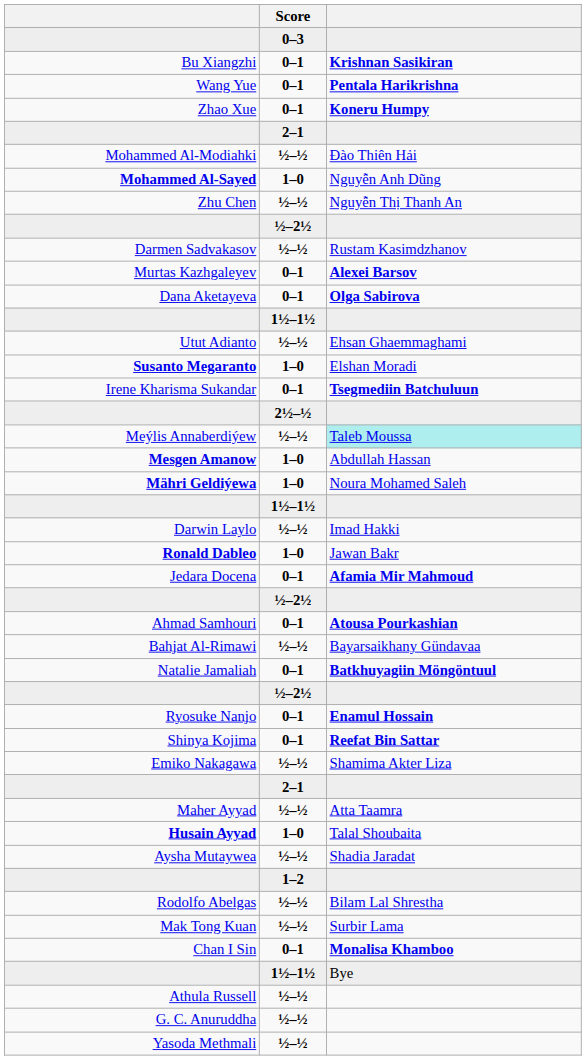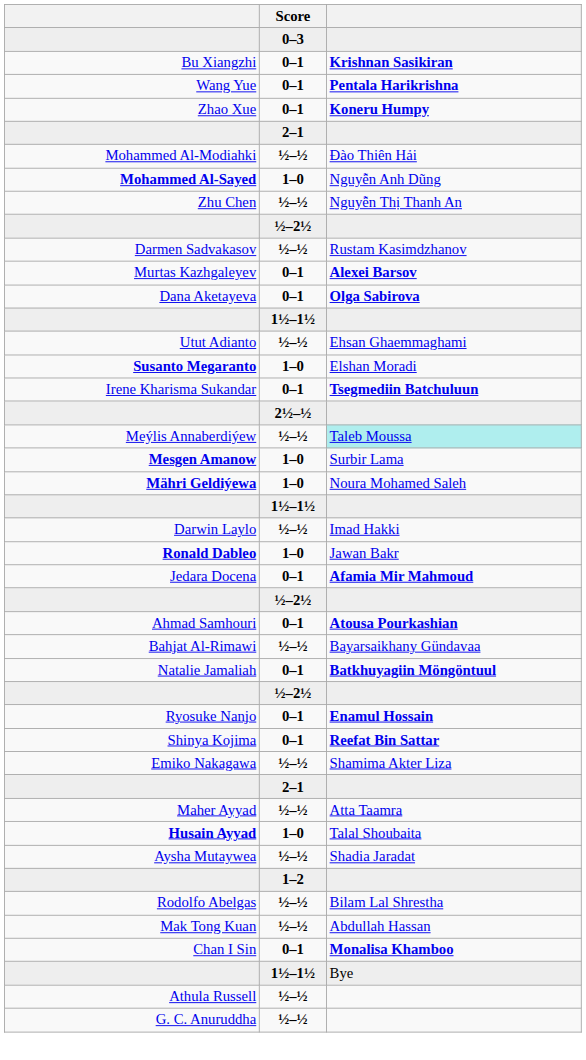 <table class="wikitable" style="text-align: center;">
 <tr>
 <th align="right" width="270"></th>
 <th width="65">Score</th>
 <th align="left" width="270"></th>
 </tr>
 <tr style="background:#eeeeee;">
 <td align=right></td>
 <td align=center><strong>0–3</strong></td>
 <td align=left><strong></strong></td>
 </tr>
 <tr>
 <td align=right><a href='#'>Bu Xiangzhi</a></td>
 <td align=center><strong>0–1</strong></td>
 <td align=left><strong><a href='#'>Krishnan Sasikiran</a></strong></td>
 </tr>
 <tr>
 <td align=right><a href='#'>Wang Yue</a></td>
 <td align=center><strong>0–1</strong></td>
 <td align=left><strong><a href='#'>Pentala Harikrishna</a></strong></td>
 </tr>
 <tr>
 <td align=right><a href='#'>Zhao Xue</a></td>
 <td align=center><strong>0–1</strong></td>
 <td align=left><strong><a href='#'>Koneru Humpy</a></strong></td>
 </tr>
 <tr style="background:#eeeeee;">
 <td align=right><strong></strong></td>
 <td align=center><strong>2–1</strong></td>
 <td align=left></td>
 </tr>
 <tr>
 <td align=right><a href='#'>Mohammed Al-Modiahki</a></td>
 <td align=center><strong>½–½</strong></td>
 <td align=left><a href='#'>Đào Thiên Hải</a></td>
 </tr>
 <tr>
 <td align=right><strong><a href='#'>Mohammed Al-Sayed</a></strong></td>
 <td align=center><strong>1–0</strong></td>
 <td align=left><a href='#'>Nguyễn Anh Dũng</a></td>
 </tr>
 <tr>
 <td align=right><a href='#'>Zhu Chen</a></td>
 <td align=center><strong>½–½</strong></td>
 <td align=left><a href='#'>Nguyễn Thị Thanh An</a></td>
 </tr>
 <tr style="background:#eeeeee;">
 <td align=right></td>
 <td align=center><strong>½–2½</strong></td>
 <td align=left><strong></strong></td>
 </tr>
 <tr>
 <td align=right><a href='#'>Darmen Sadvakasov</a></td>
 <td align=center><strong>½–½</strong></td>
 <td align=left><a href='#'>Rustam Kasimdzhanov</a></td>
 </tr>
 <tr>
 <td align=right><a href='#'>Murtas Kazhgaleyev</a></td>
 <td align=center><strong>0–1</strong></td>
 <td align=left><strong><a href='#'>Alexei Barsov</a></strong></td>
 </tr>
 <tr>
 <td align=right><a href='#'>Dana Aketayeva</a></td>
 <td align=center><strong>0–1</strong></td>
 <td align=left><strong><a href='#'>Olga Sabirova</a></strong></td>
 </tr>
 <tr style="background:#eeeeee;">
 <td align=right></td>
 <td align=center><strong>1½–1½</strong></td>
 <td align=left></td>
 </tr>
 <tr>
 <td align=right><a href='#'>Utut Adianto</a></td>
 <td align=center><strong>½–½</strong></td>
 <td align=left><a href='#'>Ehsan Ghaemmaghami</a></td>
 </tr>
 <tr>
 <td align=right><strong><a href='#'>Susanto Megaranto</a></strong></td>
 <td align=center><strong>1–0</strong></td>
 <td align=left><a href='#'>Elshan Moradi</a></td>
 </tr>
 <tr>
 <td align=right><a href='#'>Irene Kharisma Sukandar</a></td>
 <td align=center><strong>0–1</strong></td>
 <td align=left><strong><a href='#'>Tsegmediin Batchuluun</a></strong></td>
 </tr>
 <tr style="background:#eeeeee;">
 <td align=right><strong></strong></td>
 <td align=center><strong>2½–½</strong></td>
 <td align=left></td>
 </tr>
 <tr>
 <td align=right><a href='#'>Meýlis Annaberdiýew</a></td>
 <td align=center><strong>½–½</strong></td>
 <td align=left style="background: paleturquoise;"><a href='#'>Taleb Moussa</a></td>
 </tr>
 <tr>
 <td align=right><strong><a href='#'>Mesgen Amanow</a></strong></td>
 <td align=center><strong>1–0</strong></td>
-<td align=left><a href='#'>Abdullah Hassan</a></td>
+<td align=left><a href='#'>Surbir Lama</a></td>
 </tr>
 <tr>
 <td align=right><strong><a href='#'>Mähri Geldiýewa</a></strong></td>
 <td align=center><strong>1–0</strong></td>
 <td align=left><a href='#'>Noura Mohamed Saleh</a></td>
 </tr>
 <tr style="background:#eeeeee;">
 <td align=right></td>
 <td align=center><strong>1½–1½</strong></td>
 <td align=left></td>
 </tr>
 <tr>
 <td align=right><a href='#'>Darwin Laylo</a></td>
 <td align=center><strong>½–½</strong></td>
 <td align=left><a href='#'>Imad Hakki</a></td>
 </tr>
 <tr>
 <td align=right><strong><a href='#'>Ronald Dableo</a></strong></td>
 <td align=center><strong>1–0</strong></td>
 <td align=left><a href='#'>Jawan Bakr</a></td>
 </tr>
 <tr>
 <td align=right><a href='#'>Jedara Docena</a></td>
 <td align=center><strong>0–1</strong></td>
 <td align=left><strong><a href='#'>Afamia Mir Mahmoud</a></strong></td>
 </tr>
 <tr style="background:#eeeeee;">
 <td align=right></td>
 <td align=center><strong>½–2½</strong></td>
 <td align=left><strong></strong></td>
 </tr>
 <tr>
 <td align=right><a href='#'>Ahmad Samhouri</a></td>
 <td align=center><strong>0–1</strong></td>
 <td align=left><strong><a href='#'>Atousa Pourkashian</a></strong></td>
 </tr>
 <tr>
 <td align=right><a href='#'>Bahjat Al-Rimawi</a></td>
 <td align=center><strong>½–½</strong></td>
 <td align=left><a href='#'>Bayarsaikhany Gündavaa</a></td>
 </tr>
 <tr>
 <td align=right><a href='#'>Natalie Jamaliah</a></td>
 <td align=center><strong>0–1</strong></td>
 <td align=left><strong><a href='#'>Batkhuyagiin Möngöntuul</a></strong></td>
 </tr>
 <tr style="background:#eeeeee;">
 <td align=right></td>
 <td align=center><strong>½–2½</strong></td>
 <td align=left><strong></strong></td>
 </tr>
 <tr>
 <td align=right><a href='#'>Ryosuke Nanjo</a></td>
 <td align=center><strong>0–1</strong></td>
 <td align=left><strong><a href='#'>Enamul Hossain</a></strong></td>
 </tr>
 <tr>
 <td align=right><a href='#'>Shinya Kojima</a></td>
 <td align=center><strong>0–1</strong></td>
 <td align=left><strong><a href='#'>Reefat Bin Sattar</a></strong></td>
 </tr>
 <tr>
 <td align=right><a href='#'>Emiko Nakagawa</a></td>
 <td align=center><strong>½–½</strong></td>
 <td align=left><a href='#'>Shamima Akter Liza</a></td>
 </tr>
 <tr style="background:#eeeeee;">
 <td align=right><strong></strong></td>
 <td align=center><strong>2–1</strong></td>
 <td align=left></td>
 </tr>
 <tr>
 <td align=right><a href='#'>Maher Ayyad</a></td>
 <td align=center><strong>½–½</strong></td>
 <td align=left><a href='#'>Atta Taamra</a></td>
 </tr>
 <tr>
 <td align=right><strong><a href='#'>Husain Ayyad</a></strong></td>
 <td align=center><strong>1–0</strong></td>
 <td align=left><a href='#'>Talal Shoubaita</a></td>
 </tr>
 <tr>
 <td align=right><a href='#'>Aysha Mutaywea</a></td>
 <td align=center><strong>½–½</strong></td>
 <td align=left><a href='#'>Shadia Jaradat</a></td>
 </tr>
 <tr style="background:#eeeeee;">
 <td align=right></td>
 <td align=center><strong>1–2</strong></td>
 <td align=left><strong></strong></td>
 </tr>
 <tr>
 <td align=right><a href='#'>Rodolfo Abelgas</a></td>
 <td align=center><strong>½–½</strong></td>
 <td align=left><a href='#'>Bilam Lal Shrestha</a></td>
 </tr>
 <tr>
 <td align=right><a href='#'>Mak Tong Kuan</a></td>
 <td align=center><strong>½–½</strong></td>
-<td align=left><a href='#'>Surbir Lama</a></td>
+<td align=left><a href='#'>Abdullah Hassan</a></td>
 </tr>
 <tr>
 <td align=right><a href='#'>Chan I Sin</a></td>
 <td align=center><strong>0–1</strong></td>
 <td align=left><strong><a href='#'>Monalisa Khamboo</a></strong></td>
 </tr>
 <tr style="background:#eeeeee;">
 <td align=right></td>
 <td align=center><strong>1½–1½</strong></td>
 <td align=left>Bye</td>
 </tr>
 <tr>
 <td align=right><a href='#'>Athula Russell</a></td>
 <td align=center><strong>½–½</strong></td>
 <td align=left></td>
 </tr>
 <tr>
 <td align=right><a href='#'>G. C. Anuruddha</a></td>
 <td align=center><strong>½–½</strong></td>
 <td align=left></td>
 </tr>
-<tr>
-<td align=right><a href='#'>Yasoda Methmali</a></td>
-<td align=center><strong>½–½</strong></td>
-<td align=left></td>
-</tr>
 </table>
